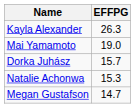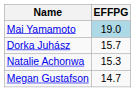 <table class=wikitable>
 <tr>
 <th>Name</th>
 <th>EFFPG</th>
 </tr>
 <tr>
-<td> <a href='#'>Kayla Alexander</a></td>
-<td align=center>26.3</td>
-</tr>
-<tr>
 <td> <a href='#'>Mai Yamamoto</a></td>
-<td align=center>19.0</td>
+<td align=center style="background: lightblue;">19.0</td>
 </tr>
 <tr>
 <td> <a href='#'>Dorka Juhász</a></td>
 <td align=center>15.7</td>
 </tr>
 <tr>
 <td> <a href='#'>Natalie Achonwa</a></td>
 <td align=center>15.3</td>
 </tr>
 <tr>
 <td> <a href='#'>Megan Gustafson</a></td>
 <td align=center>14.7</td>
 </tr>
 </table>
